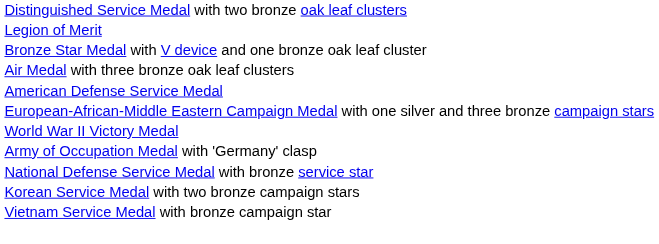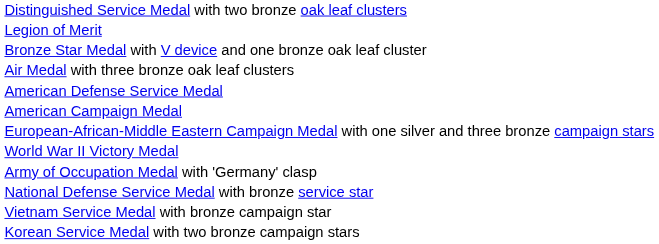 <table>
 <tr>
 <td></td>
 <td><a href='#'>Distinguished Service Medal</a> with two bronze <a href='#'>oak leaf clusters</a></td>
 </tr>
 <tr>
 <td></td>
 <td><a href='#'>Legion of Merit</a></td>
 </tr>
 <tr>
 <td></td>
 <td><a href='#'>Bronze Star Medal</a> with <a href='#'>V device</a> and one bronze oak leaf cluster</td>
 </tr>
 <tr>
 <td></td>
 <td><a href='#'>Air Medal</a> with three bronze oak leaf clusters</td>
 </tr>
 <tr>
 <td></td>
 <td><a href='#'>American Defense Service Medal</a></td>
 </tr>
 <tr>
 <td></td>
+<td><a href='#'>American Campaign Medal</a></td>
+</tr>
+<tr>
+<td></td>
 <td><a href='#'>European-African-Middle Eastern Campaign Medal</a> with one silver and three bronze <a href='#'>campaign stars</a></td>
 </tr>
 <tr>
 <td></td>
 <td><a href='#'>World War II Victory Medal</a></td>
 </tr>
 <tr>
 <td></td>
 <td><a href='#'>Army of Occupation Medal</a> with 'Germany' clasp</td>
 </tr>
 <tr>
 <td></td>
 <td><a href='#'>National Defense Service Medal</a> with bronze <a href='#'>service star</a></td>
 </tr>
 <tr>
 <td></td>
-<td><a href='#'>Korean Service Medal</a> with two bronze campaign stars</td>
+<td><a href='#'>Vietnam Service Medal</a> with bronze campaign star</td>
 </tr>
 <tr>
 <td></td>
-<td><a href='#'>Vietnam Service Medal</a> with bronze campaign star</td>
+<td><a href='#'>Korean Service Medal</a> with two bronze campaign stars</td>
 </tr>
 </table>
